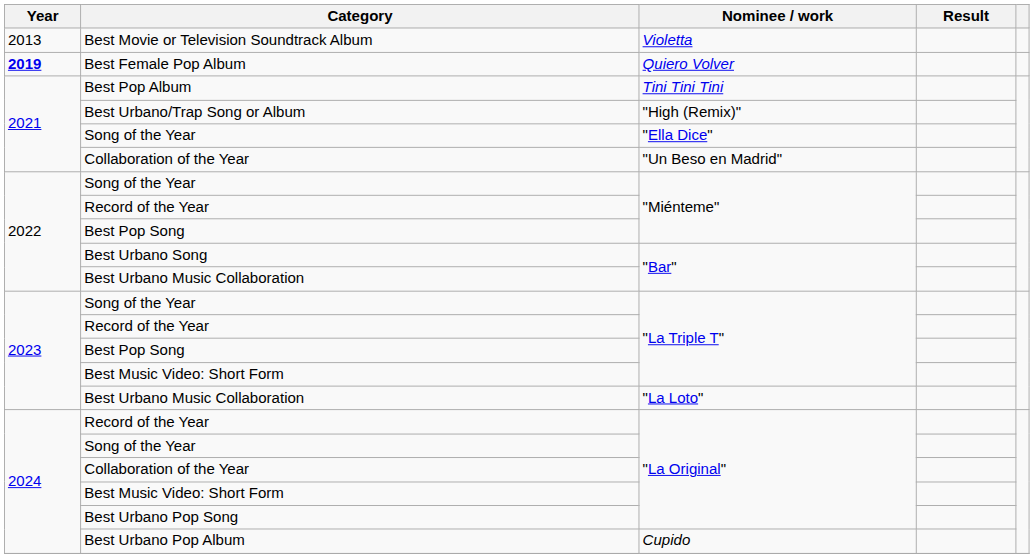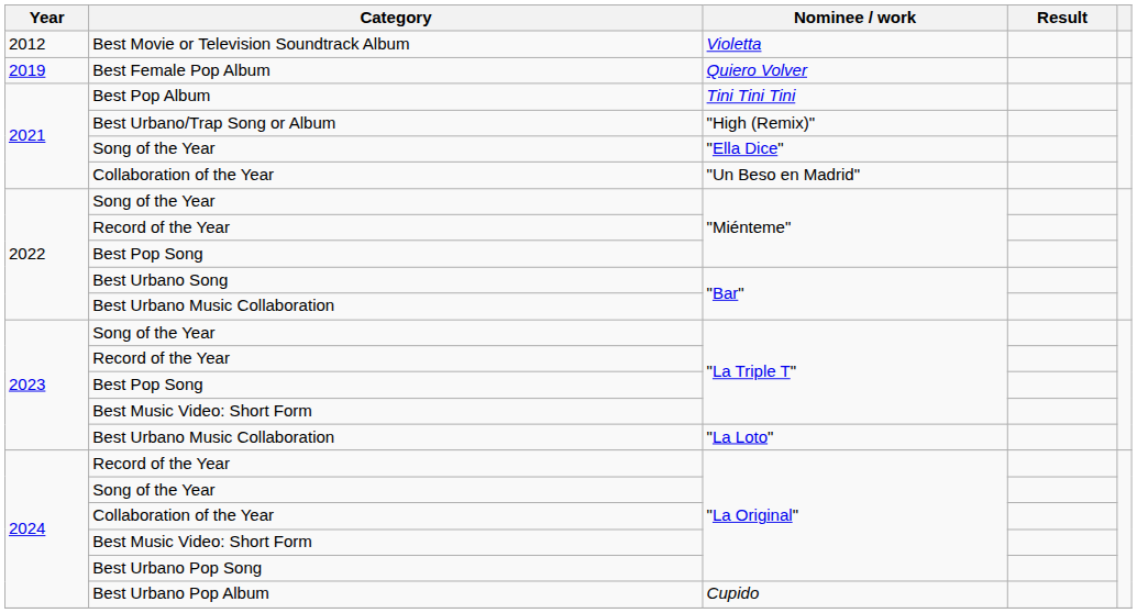 <table class="wikitable" style="width:55%;">
 <tr>
 <th>Year</th>
 <th>Category</th>
 <th>Nominee / work</th>
 <th>Result</th>
 <th></th>
 </tr>
 <tr>
-<td>2013</td>
+<td>2012</td>
 <td>Best Movie or Television Soundtrack Album</td>
 <td><a href='#'><em>Violetta</em></a></td>
 <td></td>
 <td></td>
 </tr>
 <tr>
-<td><strong><a href='#'>2019</a></strong></td>
+<td><a href='#'>2019</a></td>
 <td>Best Female Pop Album</td>
 <td><em><a href='#'>Quiero Volver</a></em></td>
 <td></td>
 <td></td>
 </tr>
 <tr>
 <td rowspan="4"><a href='#'>2021</a></td>
 <td>Best Pop Album</td>
 <td><em><a href='#'>Tini Tini Tini</a></em></td>
 <td></td>
 <td rowspan="4"></td>
 </tr>
 <tr>
 <td>Best Urbano/Trap Song or Album</td>
 <td>"High (Remix)" </td>
 <td></td>
 </tr>
 <tr>
 <td>Song of the Year</td>
 <td>"<a href='#'>Ella Dice</a>"</td>
 <td></td>
 </tr>
 <tr>
 <td>Collaboration of the Year</td>
 <td>"Un Beso en Madrid" </td>
 <td></td>
 </tr>
 <tr>
 <td rowspan="5">2022</td>
 <td>Song of the Year</td>
 <td rowspan="3">"Miénteme" </td>
 <td></td>
 <td rowspan="5"></td>
 </tr>
 <tr>
 <td>Record of the Year</td>
 <td></td>
 </tr>
 <tr>
 <td>Best Pop Song</td>
 <td></td>
 </tr>
 <tr>
 <td>Best Urbano Song</td>
 <td rowspan="2">"<a href='#'>Bar</a>" </td>
 <td></td>
 </tr>
 <tr>
 <td>Best Urbano Music Collaboration</td>
 <td></td>
 </tr>
 <tr>
 <td rowspan="5"><a href='#'>2023</a></td>
 <td>Song of the Year</td>
 <td rowspan="4">"<a href='#'>La Triple T</a>"</td>
 <td></td>
 <td rowspan="5"></td>
 </tr>
 <tr>
 <td>Record of the Year</td>
 <td></td>
 </tr>
 <tr>
 <td>Best Pop Song</td>
 <td></td>
 </tr>
 <tr>
 <td>Best Music Video: Short Form</td>
 <td></td>
 </tr>
 <tr>
 <td>Best Urbano Music Collaboration</td>
 <td>"<a href='#'>La Loto</a>" </td>
 <td></td>
 </tr>
 <tr>
 <td rowspan="6"><a href='#'>2024</a></td>
 <td>Record of the Year</td>
 <td rowspan="5">"<a href='#'>La Original</a>" </td>
 <td></td>
 <td rowspan="6"></td>
 </tr>
 <tr>
 <td>Song of the Year</td>
 <td></td>
 </tr>
 <tr>
 <td>Collaboration of the Year</td>
 <td></td>
 </tr>
 <tr>
 <td>Best Music Video: Short Form</td>
 <td></td>
 </tr>
 <tr>
 <td>Best Urbano Pop Song</td>
 <td></td>
 </tr>
 <tr>
 <td>Best Urbano Pop Album</td>
 <td><em>Cupido</em></td>
 <td></td>
 </tr>
 <tr>
 </tr>
 </table>
